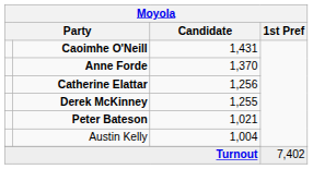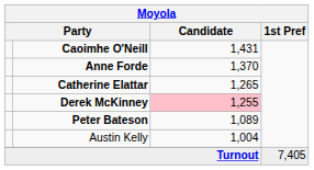 <table class="wikitable">
 <tr>
 <th colspan="4" align="center"><a href='#'>Moyola</a></th>
 </tr>
 <tr>
 <th colspan="2" align="center" width=200>Party</th>
 <th width=150>Candidate</th>
 <th width=60>1st Pref</th>
 </tr>
 <tr>
 <td></td>
 <td align="right"><strong>Caoimhe O'Neill</strong></td>
 <td align="right">1,431</td>
 </tr>
 <tr>
 <td></td>
 <td align="right"><strong>Anne Forde</strong></td>
 <td align="right">1,370</td>
 </tr>
 <tr>
 <td></td>
 <td align="right"><strong>Catherine Elattar</strong></td>
-<td align="right">1,256</td>
+<td align="right">1,265</td>
 </tr>
 <tr>
 <td></td>
 <td align="right"><strong>Derek McKinney</strong></td>
-<td align="right">1,255</td>
+<td align="right" style="background: pink;">1,255</td>
 </tr>
 <tr>
 <td></td>
 <td align="right"><strong>Peter Bateson</strong></td>
-<td align="right">1,021</td>
+<td align="right">1,089</td>
 </tr>
 <tr>
 <td></td>
 <td align="right">Austin Kelly</td>
 <td align="right">1,004</td>
 </tr>
 <tr>
 </tr>
 <tr bgcolor="EEEEEE">
 <td colspan=3 align="right"><strong><a href='#'>Turnout</a></strong></td>
-<td align="right">7,402</td>
+<td align="right">7,405</td>
 </tr>
 </table>
